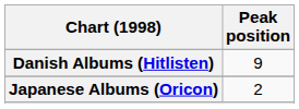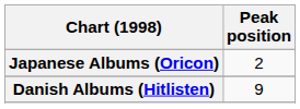 <table class="wikitable sortable plainrowheaders">
 <tr>
 <th>Chart (1998)</th>
 <th>Peak<br>position</th>
+</tr>
+<tr>
+</tr>
+<tr>
+</tr>
+<tr>
+</tr>
+<tr>
+</tr>
+<tr>
+</tr>
+<tr>
+<th scope="row">Japanese Albums (<a href='#'>Oricon</a>)</th>
+<td style="text-align:center;">2</td>
+</tr>
+<tr>
+</tr>
+<tr>
 </tr>
 <tr>
 </tr>
 <tr>
 </tr>
 <tr>
 </tr>
 <tr>
 </tr>
 <tr>
 </tr>
 <tr>
 <th scope="row">Danish Albums (<a href='#'>Hitlisten</a>)</th>
 <td style="text-align:center;">9</td>
 </tr>
 <tr>
 </tr>
 <tr>
 </tr>
 <tr>
 </tr>
 <tr>
 </tr>
 <tr>
 </tr>
 <tr>
 </tr>
 <tr>
 </tr>
 <tr>
-<th scope="row">Japanese Albums (<a href='#'>Oricon</a>)</th>
-<td style="text-align:center;">2</td>
-</tr>
-<tr>
-</tr>
-<tr>
-</tr>
-<tr>
-</tr>
-<tr>
-</tr>
-<tr>
-</tr>
-<tr>
-</tr>
-<tr>
-</tr>
-<tr>
 </tr>
 <tr>
 </tr>
 <tr>
 </tr>
 </table>
